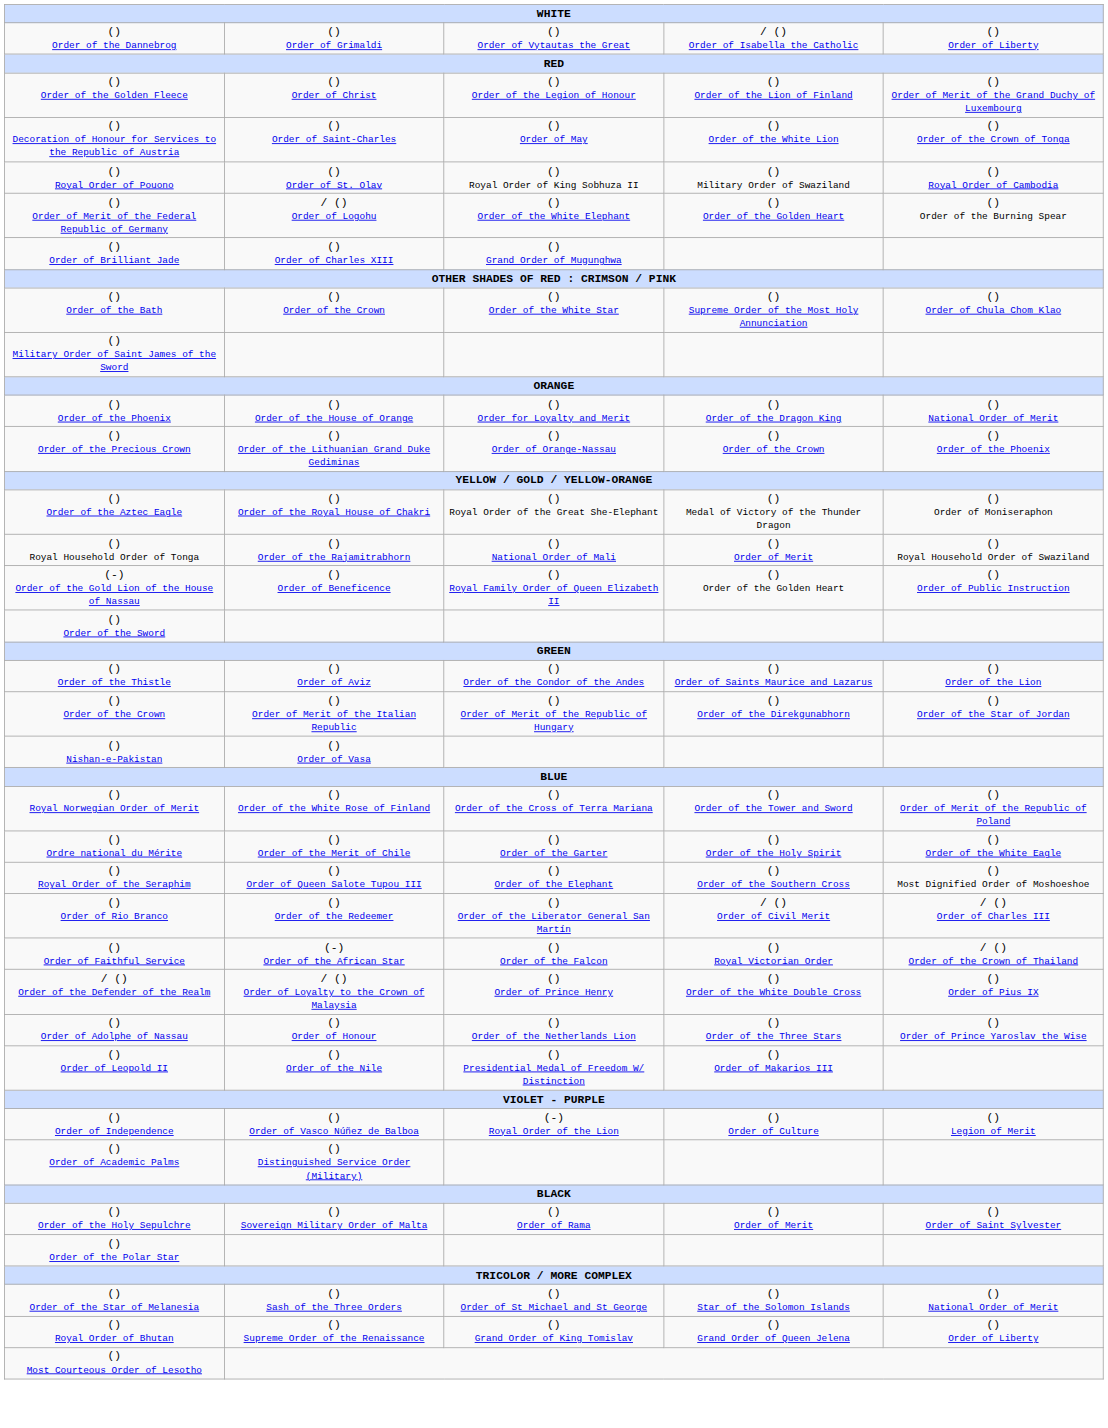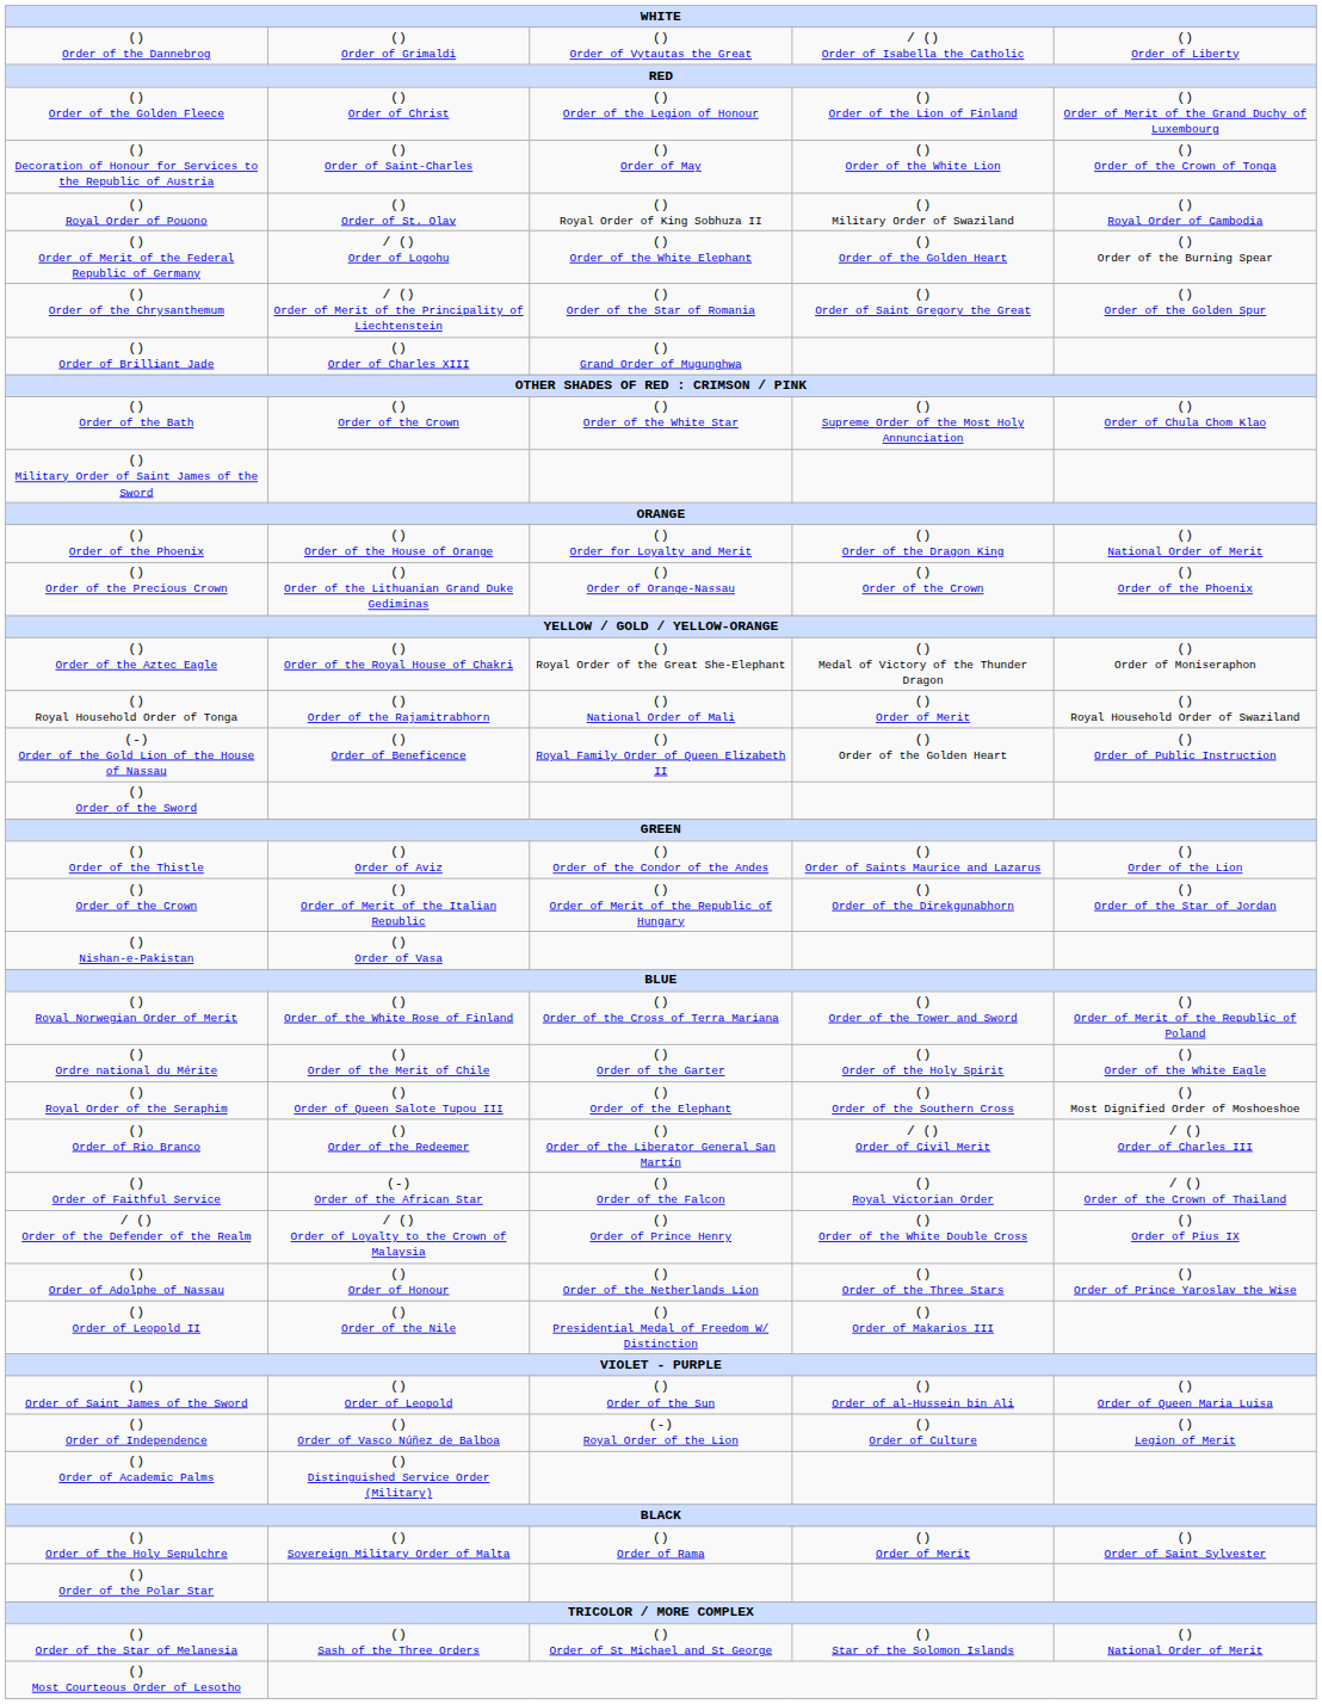 <table class=wikitable width=100% style="margin:1em auto; table-layout:fixed">
 <tr>
 <th colspan=5 style="background-color:#ccddff">WHITE</th>
 </tr>
 <tr valign=top align=center>
 <td> () <br> <small><a href='#'>Order of the Dannebrog</a></small></td>
 <td> () <br> <small><a href='#'>Order of Grimaldi</a></small></td>
 <td> ()<br> <small><a href='#'>Order of Vytautas the Great</a></small></td>
 <td> /  () <br> <small><a href='#'>Order of Isabella the Catholic</a> <br> </small></td>
 <td> ()<br> <small><a href='#'>Order of Liberty</a></small></td>
 </tr>
 <tr>
 <th colspan=5 style="background-color:#ccddff">RED</th>
 </tr>
 <tr valign=top align=center>
 <td> ()<br> <small><a href='#'>Order of the Golden Fleece</a></small></td>
 <td> ()<br> <small><a href='#'>Order of Christ</a></small></td>
 <td> ()<br> <small><a href='#'>Order of the Legion of Honour</a></small></td>
 <td> ()<br> <small><a href='#'>Order of the Lion of Finland</a></small></td>
 <td> ()<br> <small><a href='#'>Order of Merit of the Grand Duchy of Luxembourg</a></small></td>
 </tr>
 <tr valign=top align=center>
 <td> ()<br> <small><a href='#'>Decoration of Honour for Services to the Republic of Austria</a></small></td>
 <td> ()<br> <small><a href='#'>Order of Saint-Charles</a></small></td>
 <td> ()<br> <small><a href='#'>Order of May</a></small></td>
 <td> ()<br> <small><a href='#'>Order of the White Lion</a></small></td>
 <td> ()<br> <small><a href='#'>Order of the Crown of Tonga</a></small></td>
 </tr>
 <tr valign=top align=center>
 <td> ()<br> <small><a href='#'>Royal Order of Pouono</a></small></td>
 <td> ()<br> <small><a href='#'>Order of St. Olav</a></small></td>
 <td> ()<br> <small>Royal Order of King Sobhuza II</small></td>
 <td> ()<br> <small>Military Order of Swaziland</small></td>
 <td> ()<br> <small><a href='#'>Royal Order of Cambodia</a></small></td>
 </tr>
 <tr valign=top align=center>
 <td> ()<br> <small><a href='#'>Order of Merit of the Federal Republic of Germany</a></small></td>
 <td> /  () <br> <small><a href='#'>Order of Logohu</a></small></td>
 <td> ()<br> <small><a href='#'>Order of the White Elephant</a></small></td>
 <td> ()<br> <small><a href='#'>Order of the Golden Heart</a></small></td>
 <td> ()<br> <small>Order of the Burning Spear</small></td>
+</tr>
+<tr valign=top align=center>
+<td> ()<br> <small><a href='#'>Order of the Chrysanthemum</a></small></td>
+<td> /  () <br> <small><a href='#'>Order of Merit of the Principality of Liechtenstein</a></small></td>
+<td> ()<br> <small><a href='#'>Order of the Star of Romania</a></small></td>
+<td> ()<br> <small><a href='#'>Order of Saint Gregory the Great</a></small></td>
+<td> ()<br> <small><a href='#'>Order of the Golden Spur</a></small></td>
 </tr>
 <tr valign=top align=center>
 <td> ()<br> <small><a href='#'>Order of Brilliant Jade</a></small></td>
 <td> ()<br> <small><a href='#'>Order of Charles XIII</a></small></td>
 <td> ()<br> <small><a href='#'>Grand Order of Mugunghwa</a></small></td>
 <td></td>
 <td></td>
 </tr>
 <tr>
 <th colspan=5 style="background-color:#ccddff">OTHER SHADES OF RED : CRIMSON / PINK</th>
 </tr>
 <tr valign=top align=center>
 <td> ()<br> <small><a href='#'>Order of the Bath</a></small></td>
 <td> ()<br> <small><a href='#'>Order of the Crown</a></small></td>
 <td> ()<br> <small><a href='#'>Order of the White Star</a></small></td>
 <td> ()<br> <small><a href='#'>Supreme Order of the Most Holy Annunciation</a></small></td>
 <td> ()<br> <small><a href='#'>Order of Chula Chom Klao</a></small></td>
 </tr>
 <tr valign=top align=center>
 <td> ()<br> <small><a href='#'>Military Order of Saint James of the Sword</a></small></td>
 <td></td>
 <td></td>
 <td></td>
 <td></td>
 </tr>
 <tr>
 <th colspan=5 style="background-color:#ccddff">ORANGE</th>
 </tr>
 <tr valign=top align=center>
 <td> ()<br> <small><a href='#'>Order of the Phoenix</a></small></td>
 <td> ()<br> <small><a href='#'>Order of the House of Orange</a></small></td>
 <td> ()<br> <small><a href='#'>Order for Loyalty and Merit</a></small></td>
 <td> () <br><small> <a href='#'>Order of the Dragon King</a> </small></td>
 <td> () <br><small> <a href='#'>National Order of Merit</a> </small></td>
 </tr>
 <tr valign=top align=center>
 <td> ()<br> <small><a href='#'>Order of the Precious Crown</a></small></td>
 <td> ()<br> <small><a href='#'>Order of the Lithuanian Grand Duke Gediminas</a></small></td>
 <td> ()<br> <small><a href='#'>Order of Orange-Nassau</a></small></td>
 <td> ()<br> <small><a href='#'>Order of the Crown</a></small></td>
 <td> ()<br> <small><a href='#'>Order of the Phoenix</a></small></td>
 </tr>
 <tr>
 <th colspan=5 style="background-color:#ccddff">YELLOW / GOLD / YELLOW-ORANGE</th>
 </tr>
 <tr valign=top align=center>
 <td> ()<br> <small><a href='#'>Order of the Aztec Eagle</a></small></td>
 <td> ()<br> <small><a href='#'>Order of the Royal House of Chakri</a></small></td>
 <td> ()<br> <small>Royal Order of the Great She-Elephant</small></td>
 <td> ()<br> <small>Medal of Victory of the Thunder Dragon</small></td>
 <td> ()<br> <small>Order of Moniseraphon</small></td>
 </tr>
 <tr valign=top align=center>
 <td> ()<br> <small>Royal Household Order of Tonga</small></td>
 <td> ()<br> <small><a href='#'>Order of the Rajamitrabhorn</a></small></td>
 <td> ()<br> <small><a href='#'>National Order of Mali</a></small></td>
 <td> ()<br> <small><a href='#'>Order of Merit</a></small></td>
 <td> ()<br> <small>Royal Household Order of Swaziland</small></td>
 </tr>
 <tr valign=top align=center>
 <td> (-)<br> <small><a href='#'>Order of the Gold Lion of the House of Nassau</a></small></td>
 <td> ()<br> <small><a href='#'>Order of Beneficence</a></small></td>
 <td> ()<br> <small><a href='#'>Royal Family Order of Queen Elizabeth II</a></small></td>
 <td> ()<br> <small>Order of the Golden Heart</small></td>
 <td> ()<br> <small><a href='#'>Order of Public Instruction</a></small></td>
 </tr>
 <tr valign=top align=center>
 <td> ()<br> <small><a href='#'>Order of the Sword</a></small></td>
 <td></td>
 <td></td>
 <td></td>
 <td></td>
 </tr>
 <tr>
 <th colspan=5 style="background-color:#ccddff">GREEN</th>
 </tr>
 <tr valign=top align=center>
 <td> ()<br> <small><a href='#'>Order of the Thistle</a></small></td>
 <td> ()<br> <small><a href='#'>Order of Aviz</a></small></td>
 <td> ()<br> <small><a href='#'>Order of the Condor of the Andes</a></small></td>
 <td> ()<br> <small><a href='#'>Order of Saints Maurice and Lazarus</a></small></td>
 <td> ()<br> <small><a href='#'>Order of the Lion</a></small></td>
 </tr>
 <tr valign=top align=center>
 <td> ()<br> <small><a href='#'>Order of the Crown</a></small></td>
 <td> ()<br> <small><a href='#'>Order of Merit of the Italian Republic</a></small></td>
 <td> ()<br> <small><a href='#'>Order of Merit of the Republic of Hungary</a></small></td>
 <td> ()<br> <small><a href='#'>Order of the Direkgunabhorn</a></small></td>
 <td> ()<br> <small><a href='#'>Order of the Star of Jordan</a></small></td>
 </tr>
 <tr valign=top align=center>
 <td> ()<br> <small><a href='#'>Nishan-e-Pakistan</a></small></td>
 <td> ()<br> <small><a href='#'>Order of Vasa</a></small></td>
 <td></td>
 <td></td>
 <td></td>
 </tr>
 <tr>
 <th colspan=5 style="background-color:#ccddff">BLUE</th>
 </tr>
 <tr valign=top align=center>
 <td> ()<br> <small><a href='#'>Royal Norwegian Order of Merit</a></small></td>
 <td> ()<br> <small><a href='#'>Order of the White Rose of Finland</a></small></td>
 <td> ()<br> <small><a href='#'>Order of the Cross of Terra Mariana</a></small></td>
 <td> ()<br> <small><a href='#'>Order of the Tower and Sword</a></small></td>
 <td> ()<br> <small><a href='#'>Order of Merit of the Republic of Poland</a></small></td>
 </tr>
 <tr valign=top align=center>
 <td> ()<br> <small><a href='#'>Ordre national du Mérite</a></small></td>
 <td> ()<br> <small><a href='#'>Order of the Merit of Chile</a></small></td>
 <td> ()<br> <small><a href='#'>Order of the Garter</a></small></td>
 <td> ()<br> <small><a href='#'>Order of the Holy Spirit</a></small></td>
 <td> ()<br> <small><a href='#'>Order of the White Eagle</a></small></td>
 </tr>
 <tr valign=top align=center>
 <td> ()<br> <small><a href='#'>Royal Order of the Seraphim</a></small></td>
 <td> ()<br> <small><a href='#'>Order of Queen Salote Tupou III</a></small></td>
 <td> ()<br> <small><a href='#'>Order of the Elephant</a></small></td>
 <td> ()<br> <small><a href='#'>Order of the Southern Cross</a></small></td>
 <td> ()<br> <small>Most Dignified Order of Moshoeshoe</small></td>
 </tr>
 <tr valign=top align=center>
 <td> ()<br> <small><a href='#'>Order of Rio Branco</a></small></td>
 <td> ()<br> <small><a href='#'>Order of the Redeemer</a></small></td>
 <td> ()<br> <small><a href='#'>Order of the Liberator General San Martín</a></small></td>
 <td> /  ()<br> <small><a href='#'>Order of Civil Merit</a> </small></td>
 <td> /  ()<br> <small><a href='#'>Order of Charles III</a> </small></td>
 </tr>
 <tr valign=top align=center>
 <td> ()<br> <small><a href='#'>Order of Faithful Service</a></small></td>
 <td> (-)<br> <small><a href='#'>Order of the African Star</a></small></td>
 <td> ()<br> <small><a href='#'>Order of the Falcon</a></small></td>
 <td> ()<br> <small><a href='#'>Royal Victorian Order</a></small></td>
 <td> /  ()<br> <small><a href='#'>Order of the Crown of Thailand</a></small></td>
 </tr>
 <tr valign=top align=center>
 <td> /  ()<br> <small><a href='#'>Order of the Defender of the Realm</a></small></td>
 <td> /  ()<br> <small><a href='#'>Order of Loyalty to the Crown of Malaysia</a></small></td>
 <td> ()<br> <small><a href='#'>Order of Prince Henry</a></small></td>
 <td> ()<br> <small><a href='#'>Order of the White Double Cross</a></small></td>
 <td> ()<br> <small><a href='#'>Order of Pius IX</a></small></td>
 </tr>
 <tr valign=top align=center>
 <td> ()<br> <small><a href='#'>Order of Adolphe of Nassau</a></small></td>
 <td> ()<br> <small><a href='#'>Order of Honour</a></small></td>
 <td> ()<br> <small><a href='#'>Order of the Netherlands Lion</a></small></td>
 <td> ()<br> <small><a href='#'>Order of the Three Stars</a></small></td>
 <td> ()<br> <small><a href='#'>Order of Prince Yaroslav the Wise</a></small></td>
 </tr>
 <tr valign=top align=center>
 <td> ()<br> <small><a href='#'>Order of Leopold II</a></small></td>
 <td> ()<br> <small><a href='#'>Order of the Nile</a></small></td>
 <td> ()<br> <small><a href='#'>Presidential Medal of Freedom W/ Distinction</a></small></td>
 <td> ()<br><small><a href='#'>Order of Makarios III</a></small></td>
 <td></td>
 </tr>
 <tr>
 <th colspan=5 style="background-color:#ccddff">VIOLET - PURPLE</th>
 </tr>
 <tr valign=top align=center>
+<td> ()<br> <small><a href='#'>Order of Saint James of the Sword</a></small></td>
+<td> ()<br> <small><a href='#'>Order of Leopold</a></small></td>
+<td> ()<br><small><a href='#'>Order of the Sun</a></small></td>
+<td> ()<br><small><a href='#'>Order of al-Hussein bin Ali</a></small></td>
+<td> ()<br><small><a href='#'>Order of Queen Maria Luisa</a></small></td>
+</tr>
+<tr valign=top align=center>
 <td> ()<br><small><a href='#'>Order of Independence</a></small></td>
 <td> ()<br><small><a href='#'>Order of Vasco Núñez de Balboa</a></small></td>
 <td> (-)<br> <small><a href='#'>Royal Order of the Lion</a></small></td>
 <td> ()<br><small> <a href='#'>Order of Culture</a></small></td>
 <td> ()<br><small> <a href='#'>Legion of Merit</a></small></td>
 </tr>
 <tr valign=top align=center>
 <td> ()<br><small> <a href='#'>Order of Academic Palms</a></small></td>
 <td> ()<br> <small><a href='#'>Distinguished Service Order (Military)</a></small></td>
 <td></td>
 <td></td>
 <td></td>
 </tr>
 <tr>
 <th colspan=5 style="background-color:#ccddff">BLACK</th>
 </tr>
 <tr valign=top align=center>
 <td> ()<br> <small><a href='#'>Order of the Holy Sepulchre</a></small></td>
 <td> () <br> <small><a href='#'>Sovereign Military Order of Malta</a></small></td>
 <td> ()<br> <small><a href='#'>Order of Rama</a></small></td>
 <td> ()<br> <small><a href='#'>Order of Merit</a></small></td>
 <td> ()<br> <small><a href='#'>Order of Saint Sylvester</a></small></td>
 </tr>
 <tr valign=top align=center>
 <td> ()<br> <small><a href='#'>Order of the Polar Star</a></small></td>
 <td></td>
 <td></td>
 <td></td>
 <td></td>
 </tr>
 <tr>
 <th colspan=5 style="background-color:#ccddff">TRICOLOR / MORE COMPLEX</th>
 </tr>
 <tr valign=top align=center>
 <td> () <br> <small><a href='#'>Order of the Star of Melanesia</a></small></td>
 <td> ()<br> <small><a href='#'>Sash of the Three Orders</a></small></td>
 <td> ()<br> <small><a href='#'>Order of St Michael and St George</a></small></td>
 <td> ()<br> <small><a href='#'>Star of the Solomon Islands</a></small></td>
 <td> ()<br> <small><a href='#'>National Order of Merit</a></small></td>
 </tr>
 <tr valign=top align=center>
-<td> ()<br> <small><a href='#'>Royal Order of Bhutan</a></small></td>
-<td> ()<br> <small><a href='#'>Supreme Order of the Renaissance</a></small></td>
-<td> ()<br> <small><a href='#'>Grand Order of King Tomislav</a></small></td>
-<td> ()<br> <small><a href='#'>Grand Order of Queen Jelena</a></small></td>
-<td> ()<br> <small><a href='#'>Order of Liberty</a></small></td>
-</tr>
-<tr valign=top align=center>
 <td> ()<br> <small><a href='#'>Most Courteous Order of Lesotho</a></small></td>
 </tr>
 </table>
